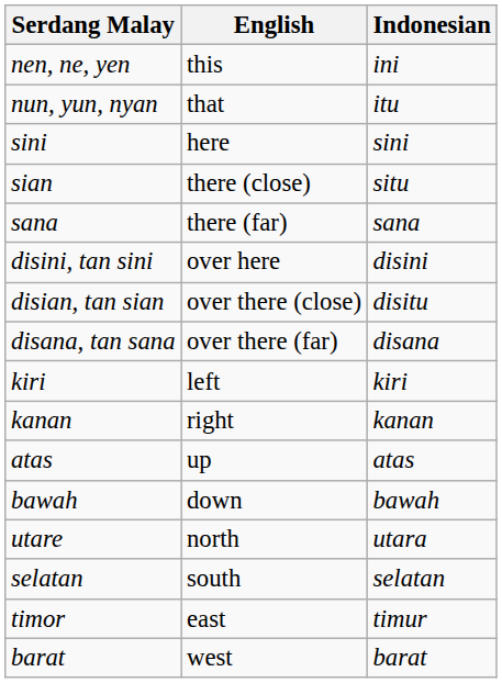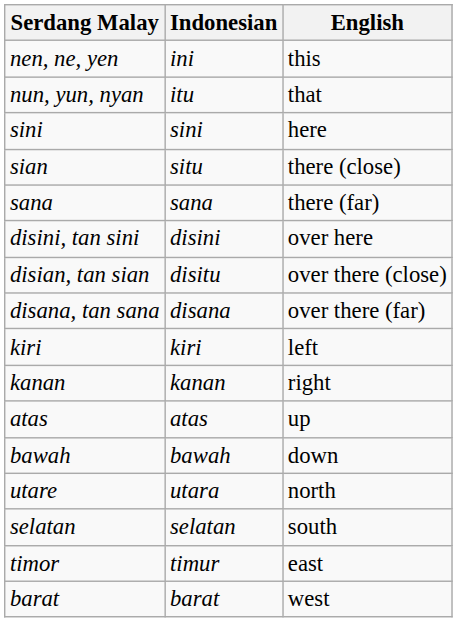 <table class="wikitable">
 <tr>
 <th>Serdang Malay</th>
+<th>Indonesian</th>
 <th>English</th>
-<th>Indonesian</th>
 </tr>
 <tr>
 <td><em>nen, ne, yen</em></td>
+<td><em>ini</em></td>
 <td>this</td>
-<td><em>ini</em></td>
 </tr>
 <tr>
 <td><em>nun, yun, nyan</em></td>
+<td><em>itu</em></td>
 <td>that</td>
-<td><em>itu</em></td>
 </tr>
 <tr>
 <td><em>sini</em></td>
+<td><em>sini</em></td>
 <td>here</td>
-<td><em>sini</em></td>
 </tr>
 <tr>
 <td><em>sian</em></td>
+<td><em>situ</em></td>
 <td>there (close)</td>
-<td><em>situ</em></td>
 </tr>
 <tr>
 <td><em>sana</em></td>
+<td><em>sana</em></td>
 <td>there (far)</td>
-<td><em>sana</em></td>
 </tr>
 <tr>
 <td><em>disini, tan sini</em></td>
+<td><em>disini</em></td>
 <td>over here</td>
-<td><em>disini</em></td>
 </tr>
 <tr>
 <td><em>disian, tan sian</em></td>
+<td><em>disitu</em></td>
 <td>over there (close)</td>
-<td><em>disitu</em></td>
 </tr>
 <tr>
 <td><em>disana, tan sana</em></td>
+<td><em>disana</em></td>
 <td>over there (far)</td>
-<td><em>disana</em></td>
 </tr>
 <tr>
 <td><em>kiri</em></td>
+<td><em>kiri</em></td>
 <td>left</td>
-<td><em>kiri</em></td>
 </tr>
 <tr>
 <td><em>kanan</em></td>
+<td><em>kanan</em></td>
 <td>right</td>
-<td><em>kanan</em></td>
 </tr>
 <tr>
 <td><em>atas</em></td>
+<td><em>atas</em></td>
 <td>up</td>
-<td><em>atas</em></td>
 </tr>
 <tr>
 <td><em>bawah</em></td>
+<td><em>bawah</em></td>
 <td>down</td>
-<td><em>bawah</em></td>
 </tr>
 <tr>
 <td><em>utare</em></td>
+<td><em>utara</em></td>
 <td>north</td>
-<td><em>utara</em></td>
 </tr>
 <tr>
 <td><em>selatan</em></td>
+<td><em>selatan</em></td>
 <td>south</td>
-<td><em>selatan</em></td>
 </tr>
 <tr>
 <td><em>timor</em></td>
+<td><em>timur</em></td>
 <td>east</td>
-<td><em>timur</em></td>
 </tr>
 <tr>
 <td><em>barat</em></td>
+<td><em>barat</em></td>
 <td>west</td>
-<td><em>barat</em></td>
 </tr>
 </table>
